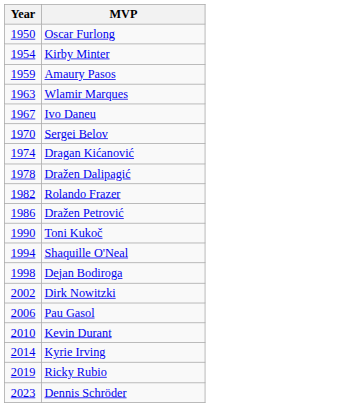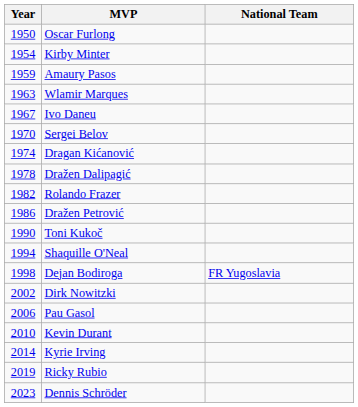 <table class=wikitable style="font-size:97%;">
 <tr>
 <th width=40>Year</th>
 <th width=200>MVP</th>
+<th width=180>National Team</th>
 </tr>
 <tr>
 <td style="text-align:center"><a href='#'>1950</a></td>
 <td> <a href='#'>Oscar Furlong</a></td>
+<td></td>
 </tr>
 <tr>
 <td style="text-align:center"><a href='#'>1954</a></td>
 <td> <a href='#'>Kirby Minter</a></td>
+<td></td>
 </tr>
 <tr>
 <td style="text-align:center"><a href='#'>1959</a></td>
 <td> <a href='#'>Amaury Pasos</a></td>
+<td></td>
 </tr>
 <tr>
 <td style="text-align:center"><a href='#'>1963</a></td>
 <td> <a href='#'>Wlamir Marques</a></td>
+<td></td>
 </tr>
 <tr>
 <td style="text-align:center"><a href='#'>1967</a></td>
 <td> <a href='#'>Ivo Daneu</a></td>
+<td></td>
 </tr>
 <tr>
 <td style="text-align:center"><a href='#'>1970</a></td>
 <td> <a href='#'>Sergei Belov</a></td>
+<td></td>
 </tr>
 <tr>
 <td style="text-align:center"><a href='#'>1974</a></td>
 <td> <a href='#'>Dragan Kićanović</a></td>
+<td></td>
 </tr>
 <tr>
 <td style="text-align:center"><a href='#'>1978</a></td>
 <td> <a href='#'>Dražen Dalipagić</a></td>
+<td></td>
 </tr>
 <tr>
 <td style="text-align:center"><a href='#'>1982</a></td>
 <td> <a href='#'>Rolando Frazer</a></td>
+<td></td>
 </tr>
 <tr>
 <td style="text-align:center"><a href='#'>1986</a></td>
 <td> <a href='#'>Dražen Petrović</a></td>
+<td></td>
 </tr>
 <tr>
 <td style="text-align:center"><a href='#'>1990</a></td>
 <td> <a href='#'>Toni Kukoč</a></td>
+<td></td>
 </tr>
 <tr>
 <td style="text-align:center"><a href='#'>1994</a></td>
 <td> <a href='#'>Shaquille O'Neal</a></td>
+<td></td>
 </tr>
 <tr>
 <td style="text-align:center"><a href='#'>1998</a></td>
 <td> <a href='#'>Dejan Bodiroga</a></td>
+<td> <a href='#'>FR Yugoslavia</a></td>
 </tr>
 <tr>
 <td style="text-align:center"><a href='#'>2002</a></td>
 <td> <a href='#'>Dirk Nowitzki</a></td>
+<td></td>
 </tr>
 <tr>
 <td style="text-align:center"><a href='#'>2006</a></td>
 <td> <a href='#'>Pau Gasol</a></td>
+<td></td>
 </tr>
 <tr>
 <td style="text-align:center"><a href='#'>2010</a></td>
 <td> <a href='#'>Kevin Durant</a></td>
+<td></td>
 </tr>
 <tr>
 <td style="text-align:center"><a href='#'>2014</a></td>
 <td> <a href='#'>Kyrie Irving</a></td>
+<td></td>
 </tr>
 <tr>
 <td style="text-align:center"><a href='#'>2019</a></td>
 <td> <a href='#'>Ricky Rubio</a></td>
+<td></td>
 </tr>
 <tr>
 <td style="text-align:center"><a href='#'>2023</a></td>
 <td> <a href='#'>Dennis Schröder</a></td>
+<td></td>
 </tr>
 </table>
